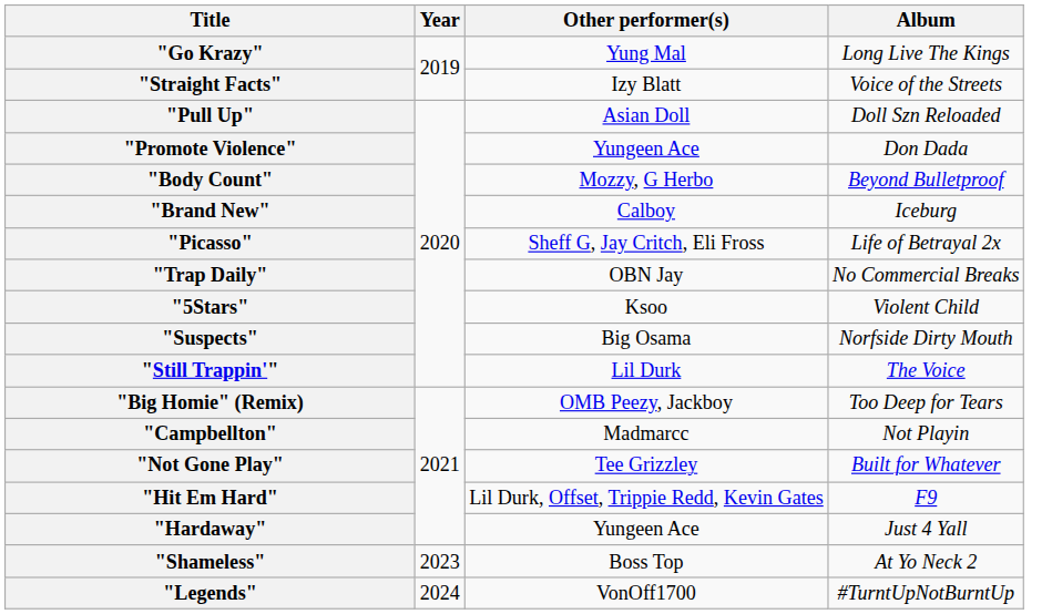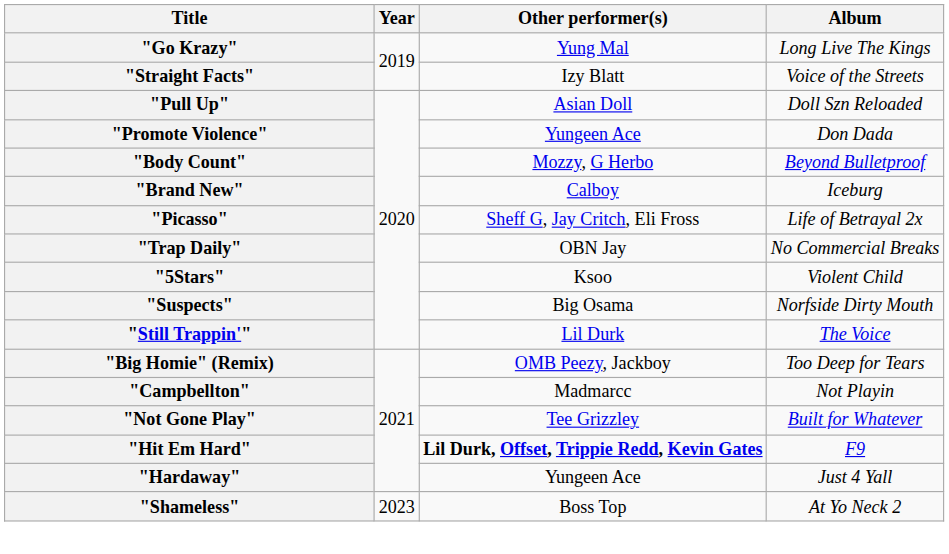 <table class="wikitable plainrowheaders" style="text-align:center;">
 <tr>
 <th scope="col" style="width:20em;">Title</th>
 <th scope="col">Year</th>
 <th scope="col">Other performer(s)</th>
 <th scope="col">Album</th>
 </tr>
 <tr>
 <th scope="row">"Go Krazy"</th>
 <td rowspan="2">2019</td>
 <td><a href='#'>Yung Mal</a></td>
 <td><em>Long Live The Kings</em></td>
 </tr>
 <tr>
 <th scope="row">"Straight Facts"</th>
 <td>Izy Blatt</td>
 <td><em>Voice of the Streets</em></td>
 </tr>
 <tr>
 <th scope="row">"Pull Up"</th>
 <td rowspan="9">2020</td>
 <td><a href='#'>Asian Doll</a></td>
 <td><em>Doll Szn Reloaded</em></td>
 </tr>
 <tr>
 <th scope="row">"Promote Violence"</th>
 <td><a href='#'>Yungeen Ace</a></td>
 <td><em>Don Dada</em></td>
 </tr>
 <tr>
 <th scope="row">"Body Count"</th>
 <td><a href='#'>Mozzy</a>, <a href='#'>G Herbo</a></td>
 <td><em><a href='#'>Beyond Bulletproof</a></em></td>
 </tr>
 <tr>
 <th scope="row">"Brand New"</th>
 <td><a href='#'>Calboy</a></td>
 <td><em>Iceburg</em></td>
 </tr>
 <tr>
 <th scope="row">"Picasso"</th>
 <td><a href='#'>Sheff G</a>, <a href='#'>Jay Critch</a>, Eli Fross</td>
 <td><em>Life of Betrayal 2x</em></td>
 </tr>
 <tr>
 <th scope="row">"Trap Daily"</th>
 <td>OBN Jay</td>
 <td><em>No Commercial Breaks</em></td>
 </tr>
 <tr>
 <th scope="row">"5Stars"</th>
 <td>Ksoo</td>
 <td><em>Violent Child</em></td>
 </tr>
 <tr>
 <th scope="row">"Suspects"</th>
 <td>Big Osama</td>
 <td><em>Norfside Dirty Mouth</em></td>
 </tr>
 <tr>
 <th scope="row">"<a href='#'>Still Trappin'</a>"</th>
 <td><a href='#'>Lil Durk</a></td>
 <td><em><a href='#'>The Voice</a></em></td>
 </tr>
 <tr>
 <th scope="row">"Big Homie" (Remix)</th>
 <td rowspan="5">2021</td>
 <td><a href='#'>OMB Peezy</a>, Jackboy</td>
 <td><em>Too Deep for Tears</em></td>
 </tr>
 <tr>
 <th scope="row">"Campbellton"</th>
 <td>Madmarcc</td>
 <td><em>Not Playin</em></td>
 </tr>
 <tr>
 <th scope="row">"Not Gone Play"</th>
 <td><a href='#'>Tee Grizzley</a></td>
 <td><em><a href='#'>Built for Whatever</a></em></td>
 </tr>
 <tr>
 <th scope="row">"Hit Em Hard"</th>
-<td>Lil Durk, <a href='#'>Offset</a>, <a href='#'>Trippie Redd</a>, <a href='#'>Kevin Gates</a></td>
+<td><strong>Lil Durk, <a href='#'>Offset</a>, <a href='#'>Trippie Redd</a>, <a href='#'>Kevin Gates</a></strong></td>
 <td><em><a href='#'>F9</a></em></td>
 </tr>
 <tr>
 <th scope="row">"Hardaway"</th>
 <td>Yungeen Ace</td>
 <td><em>Just 4 Yall</em></td>
 </tr>
 <tr>
 <th scope="row">"Shameless"</th>
 <td>2023</td>
 <td>Boss Top</td>
 <td><em>At Yo Neck 2</em></td>
 </tr>
-<tr>
-<th scope="row">"Legends"</th>
-<td>2024</td>
-<td>VonOff1700</td>
-<td><em>#TurntUpNotBurntUp</em></td>
-</tr>
 </table>
